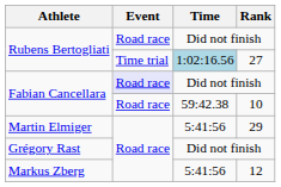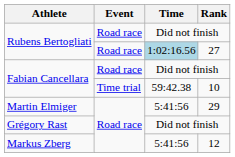 <table class=wikitable style="font-size:90%">
 <tr>
 <th>Athlete</th>
 <th>Event</th>
 <th>Time</th>
 <th>Rank</th>
 </tr>
 <tr align=center>
 <td align=left rowspan=2><a href='#'>Rubens Bertogliati</a></td>
 <td align=left><a href='#'>Road race</a></td>
 <td colspan=2>Did not finish</td>
 </tr>
 <tr align=center>
-<td align=left><a href='#'>Time trial</a></td>
+<td align=left><a href='#'>Road race</a></td>
 <td style="background: lightblue;">1:02:16.56</td>
 <td>27</td>
 </tr>
 <tr align=center>
 <td align=left rowspan=2><a href='#'>Fabian Cancellara</a></td>
-<td align=left style="background: lavender;"><a href='#'>Road race</a></td>
+<td align=left><a href='#'>Road race</a></td>
 <td colspan=2>Did not finish</td>
 </tr>
 <tr align=center>
-<td align=left><a href='#'>Road race</a></td>
+<td align=left><a href='#'>Time trial</a></td>
 <td>59:42.38</td>
 <td>10</td>
 </tr>
 <tr align=center>
 <td align=left><a href='#'>Martin Elmiger</a></td>
 <td align=left rowspan=3><a href='#'>Road race</a></td>
 <td>5:41:56</td>
 <td>29</td>
 </tr>
 <tr align=center>
 <td align=left><a href='#'>Grégory Rast</a></td>
 <td colspan=2>Did not finish</td>
 </tr>
 <tr align=center>
 <td align=left><a href='#'>Markus Zberg</a></td>
 <td>5:41:56</td>
 <td>12</td>
 </tr>
 </table>
